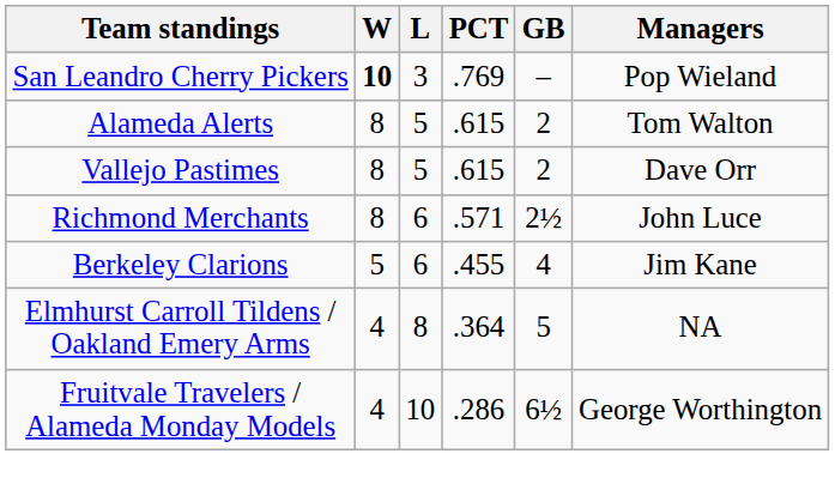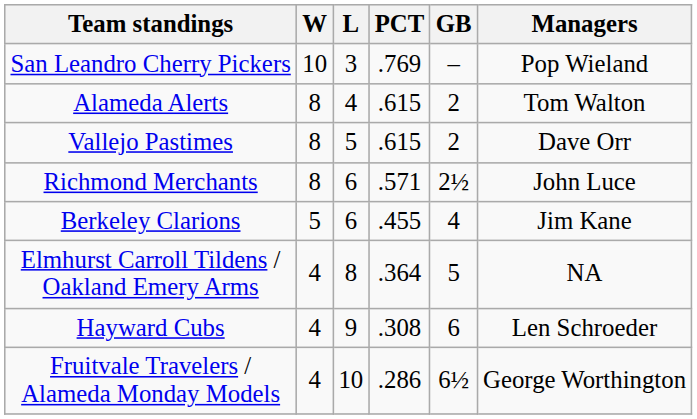 <table class="wikitable" style="text-align:center">
 <tr>
 <th>Team standings</th>
 <th>W</th>
 <th>L</th>
 <th>PCT</th>
 <th>GB</th>
 <th>Managers</th>
 </tr>
 <tr>
 <td><a href='#'>San Leandro Cherry Pickers</a></td>
-<td><strong>10</strong></td>
+<td>10</td>
 <td>3</td>
 <td>.769</td>
 <td>–</td>
 <td>Pop Wieland </td>
 </tr>
 <tr>
 <td><a href='#'>Alameda Alerts</a></td>
 <td>8</td>
-<td>5</td>
+<td>4</td>
 <td>.615</td>
 <td>2</td>
 <td>Tom Walton</td>
 </tr>
 <tr>
 <td><a href='#'>Vallejo Pastimes</a></td>
 <td>8</td>
 <td>5</td>
 <td>.615</td>
 <td>2</td>
 <td>Dave Orr</td>
 </tr>
 <tr>
 <td><a href='#'>Richmond Merchants</a></td>
 <td>8</td>
 <td>6</td>
 <td>.571</td>
 <td>2½</td>
 <td>John Luce</td>
 </tr>
 <tr>
 <td><a href='#'>Berkeley Clarions</a></td>
 <td>5</td>
 <td>6</td>
 <td>.455</td>
 <td>4</td>
 <td>Jim Kane</td>
 </tr>
 <tr>
 <td><a href='#'>Elmhurst Carroll Tildens</a> /<br> <a href='#'>Oakland Emery Arms</a></td>
 <td>4</td>
 <td>8</td>
 <td>.364</td>
 <td>5</td>
 <td>NA</td>
 </tr>
 <tr>
+<td><a href='#'>Hayward Cubs</a></td>
+<td>4</td>
+<td>9</td>
+<td>.308</td>
+<td>6</td>
+<td>Len Schroeder</td>
+</tr>
+<tr>
 <td><a href='#'>Fruitvale Travelers</a> /<br> <a href='#'>Alameda Monday Models</a></td>
 <td>4</td>
 <td>10</td>
 <td>.286</td>
 <td>6½</td>
 <td>George Worthington</td>
 </tr>
 </table>
